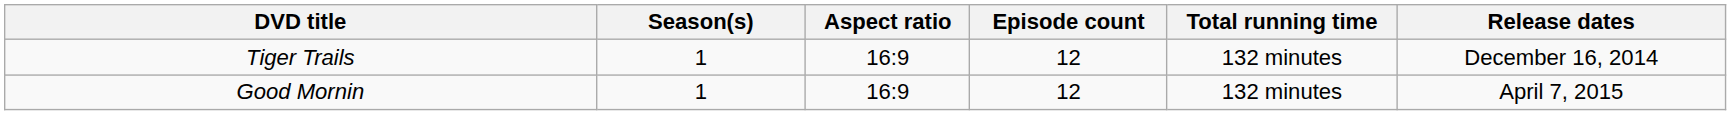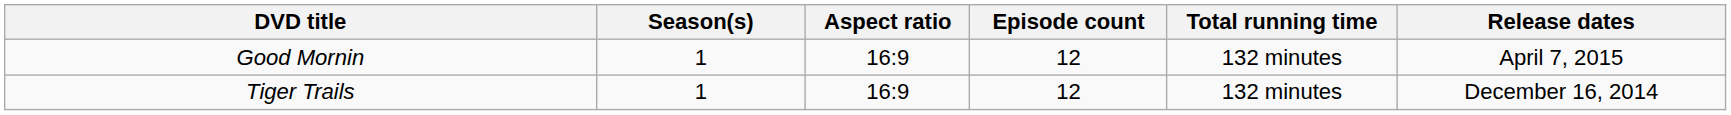 <table class="wikitable sortable" style="text-align:center">
 <tr>
 <th style="width:18%;">DVD title</th>
 <th style="width: 6%;">Season(s)</th>
 <th style="width: 5%;">Aspect ratio</th>
 <th style="width: 6%;">Episode count</th>
 <th style="width:7%;">Total running time</th>
 <th style="width:10%;">Release dates</th>
 </tr>
 <tr>
+<td><em>Good Mornin<strong></td>
+<td>1</td>
+<td>16:9</td>
+<td>12</td>
+<td>132 minutes</td>
+<td>April 7, 2015</td>
+</tr>
+<tr>
 <td><em>Tiger Trails</em></td>
 <td>1</td>
 <td>16:9</td>
 <td>12</td>
 <td>132 minutes</td>
 <td>December 16, 2014</td>
 </tr>
-<tr>
-<td><em>Good Mornin<strong></td>
-<td>1</td>
-<td>16:9</td>
-<td>12</td>
-<td>132 minutes</td>
-<td>April 7, 2015</td>
-</tr>
 </table>
